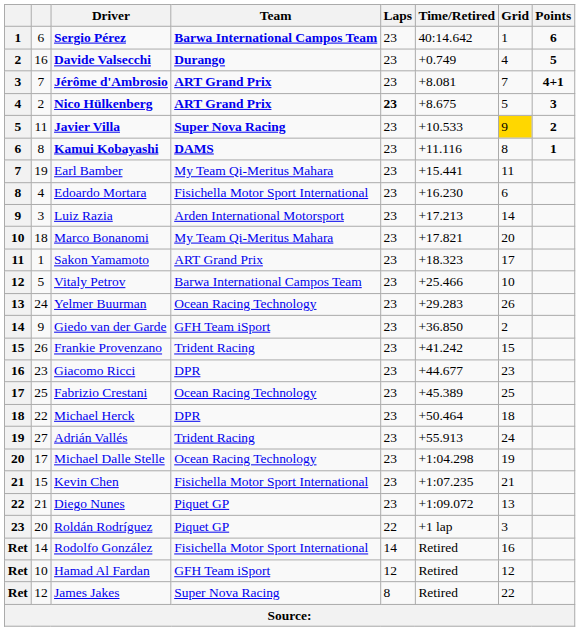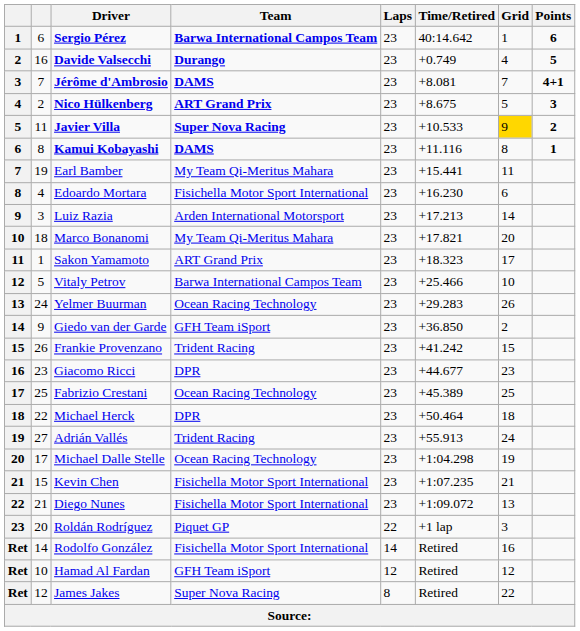 <table class="wikitable" style="font-size: 85%">
 <tr>
 <th></th>
 <th></th>
 <th>Driver</th>
 <th>Team</th>
 <th>Laps</th>
 <th>Time/Retired</th>
 <th>Grid</th>
 <th>Points</th>
 </tr>
 <tr>
 <th>1</th>
 <td align="center">6</td>
 <td> <strong><a href='#'>Sergio Pérez</a></strong></td>
 <td><strong><a href='#'>Barwa International Campos Team</a></strong></td>
 <td>23</td>
 <td>40:14.642</td>
 <td>1</td>
 <td align="center"><strong>6</strong></td>
 </tr>
 <tr>
 <th>2</th>
 <td align="center">16</td>
 <td> <strong><a href='#'>Davide Valsecchi</a></strong></td>
 <td><strong><a href='#'>Durango</a></strong></td>
 <td>23</td>
 <td>+0.749</td>
 <td>4</td>
 <td align="center"><strong>5</strong></td>
 </tr>
 <tr>
 <th>3</th>
 <td align="center">7</td>
 <td> <strong><a href='#'>Jérôme d'Ambrosio</a></strong></td>
-<td><strong><a href='#'>ART Grand Prix</a></strong></td>
+<td><strong><a href='#'>DAMS</a></strong></td>
 <td>23</td>
 <td>+8.081</td>
 <td>7</td>
 <td align="center"><strong>4+1</strong></td>
 </tr>
 <tr>
 <th>4</th>
 <td align="center">2</td>
 <td> <strong><a href='#'>Nico Hülkenberg</a></strong></td>
 <td><strong><a href='#'>ART Grand Prix</a></strong></td>
-<td><strong>23</strong></td>
+<td>23</td>
 <td>+8.675</td>
 <td>5</td>
 <td align="center"><strong>3</strong></td>
 </tr>
 <tr>
 <th>5</th>
 <td align="center">11</td>
 <td> <strong><a href='#'>Javier Villa</a></strong></td>
 <td><strong><a href='#'>Super Nova Racing</a></strong></td>
 <td>23</td>
 <td>+10.533</td>
 <td style="background: gold;">9</td>
 <td align="center"><strong>2</strong></td>
 </tr>
 <tr>
 <th>6</th>
 <td align="center">8</td>
 <td> <strong><a href='#'>Kamui Kobayashi</a></strong></td>
 <td><strong><a href='#'>DAMS</a></strong></td>
 <td>23</td>
 <td>+11.116</td>
 <td>8</td>
 <td align="center"><strong>1</strong></td>
 </tr>
 <tr>
 <th>7</th>
 <td align="center">19</td>
 <td> <a href='#'>Earl Bamber</a></td>
 <td><a href='#'>My Team Qi-Meritus Mahara</a></td>
 <td>23</td>
 <td>+15.441</td>
 <td>11</td>
 <td></td>
 </tr>
 <tr>
 <th>8</th>
 <td align="center">4</td>
 <td> <a href='#'>Edoardo Mortara</a></td>
 <td><a href='#'>Fisichella Motor Sport International</a></td>
 <td>23</td>
 <td>+16.230</td>
 <td>6</td>
 <td></td>
 </tr>
 <tr>
 <th>9</th>
 <td align="center">3</td>
 <td> <a href='#'>Luiz Razia</a></td>
 <td><a href='#'>Arden International Motorsport</a></td>
 <td>23</td>
 <td>+17.213</td>
 <td>14</td>
 <td></td>
 </tr>
 <tr>
 <th>10</th>
 <td align="center">18</td>
 <td> <a href='#'>Marco Bonanomi</a></td>
 <td><a href='#'>My Team Qi-Meritus Mahara</a></td>
 <td>23</td>
 <td>+17.821</td>
 <td>20</td>
 <td></td>
 </tr>
 <tr>
 <th>11</th>
 <td align="center">1</td>
 <td> <a href='#'>Sakon Yamamoto</a></td>
 <td><a href='#'>ART Grand Prix</a></td>
 <td>23</td>
 <td>+18.323</td>
 <td>17</td>
 <td></td>
 </tr>
 <tr>
 <th>12</th>
 <td align="center">5</td>
 <td> <a href='#'>Vitaly Petrov</a></td>
 <td><a href='#'>Barwa International Campos Team</a></td>
 <td>23</td>
 <td>+25.466</td>
 <td>10</td>
 <td></td>
 </tr>
 <tr>
 <th>13</th>
 <td align="center">24</td>
 <td> <a href='#'>Yelmer Buurman</a></td>
 <td><a href='#'>Ocean Racing Technology</a></td>
 <td>23</td>
 <td>+29.283</td>
 <td>26</td>
 <td></td>
 </tr>
 <tr>
 <th>14</th>
 <td align="center">9</td>
 <td> <a href='#'>Giedo van der Garde</a></td>
 <td><a href='#'>GFH Team iSport</a></td>
 <td>23</td>
 <td>+36.850</td>
 <td>2</td>
 <td></td>
 </tr>
 <tr>
 <th>15</th>
 <td align="center">26</td>
 <td> <a href='#'>Frankie Provenzano</a></td>
 <td><a href='#'>Trident Racing</a></td>
 <td>23</td>
 <td>+41.242</td>
 <td>15</td>
 <td></td>
 </tr>
 <tr>
 <th>16</th>
 <td align="center">23</td>
 <td> <a href='#'>Giacomo Ricci</a></td>
 <td><a href='#'>DPR</a></td>
 <td>23</td>
 <td>+44.677</td>
 <td>23</td>
 <td></td>
 </tr>
 <tr>
 <th>17</th>
 <td align="center">25</td>
 <td> <a href='#'>Fabrizio Crestani</a></td>
 <td><a href='#'>Ocean Racing Technology</a></td>
 <td>23</td>
 <td>+45.389</td>
 <td>25</td>
 <td></td>
 </tr>
 <tr>
 <th>18</th>
 <td align="center">22</td>
 <td> <a href='#'>Michael Herck</a></td>
 <td><a href='#'>DPR</a></td>
 <td>23</td>
 <td>+50.464</td>
 <td>18</td>
 <td></td>
 </tr>
 <tr>
 <th>19</th>
 <td align="center">27</td>
 <td> <a href='#'>Adrián Vallés</a></td>
 <td><a href='#'>Trident Racing</a></td>
 <td>23</td>
 <td>+55.913</td>
 <td>24</td>
 <td></td>
 </tr>
 <tr>
 <th>20</th>
 <td align="center">17</td>
 <td> <a href='#'>Michael Dalle Stelle</a></td>
 <td><a href='#'>Ocean Racing Technology</a></td>
 <td>23</td>
 <td>+1:04.298</td>
 <td>19</td>
 <td></td>
 </tr>
 <tr>
 <th>21</th>
 <td align="center">15</td>
 <td> <a href='#'>Kevin Chen</a></td>
 <td><a href='#'>Fisichella Motor Sport International</a></td>
 <td>23</td>
 <td>+1:07.235</td>
 <td>21</td>
 <td></td>
 </tr>
 <tr>
 <th>22</th>
 <td align="center">21</td>
 <td> <a href='#'>Diego Nunes</a></td>
-<td><a href='#'>Piquet GP</a></td>
+<td><a href='#'>Fisichella Motor Sport International</a></td>
 <td>23</td>
 <td>+1:09.072</td>
 <td>13</td>
 <td></td>
 </tr>
 <tr>
 <th>23</th>
 <td align="center">20</td>
 <td> <a href='#'>Roldán Rodríguez</a></td>
 <td><a href='#'>Piquet GP</a></td>
 <td>22</td>
 <td>+1 lap</td>
 <td>3</td>
 <td></td>
 </tr>
 <tr>
 <th>Ret</th>
 <td align="center">14</td>
 <td> <a href='#'>Rodolfo González</a></td>
 <td><a href='#'>Fisichella Motor Sport International</a></td>
 <td>14</td>
 <td>Retired</td>
 <td>16</td>
 <td></td>
 </tr>
 <tr>
 <th>Ret</th>
 <td align="center">10</td>
 <td> <a href='#'>Hamad Al Fardan</a></td>
 <td><a href='#'>GFH Team iSport</a></td>
 <td>12</td>
 <td>Retired</td>
 <td>12</td>
 <td></td>
 </tr>
 <tr>
 <th>Ret</th>
 <td align="center">12</td>
 <td> <a href='#'>James Jakes</a></td>
 <td><a href='#'>Super Nova Racing</a></td>
 <td>8</td>
 <td>Retired</td>
 <td>22</td>
 <td></td>
 </tr>
 <tr>
 <th colspan="8">Source:</th>
 </tr>
 </table>
